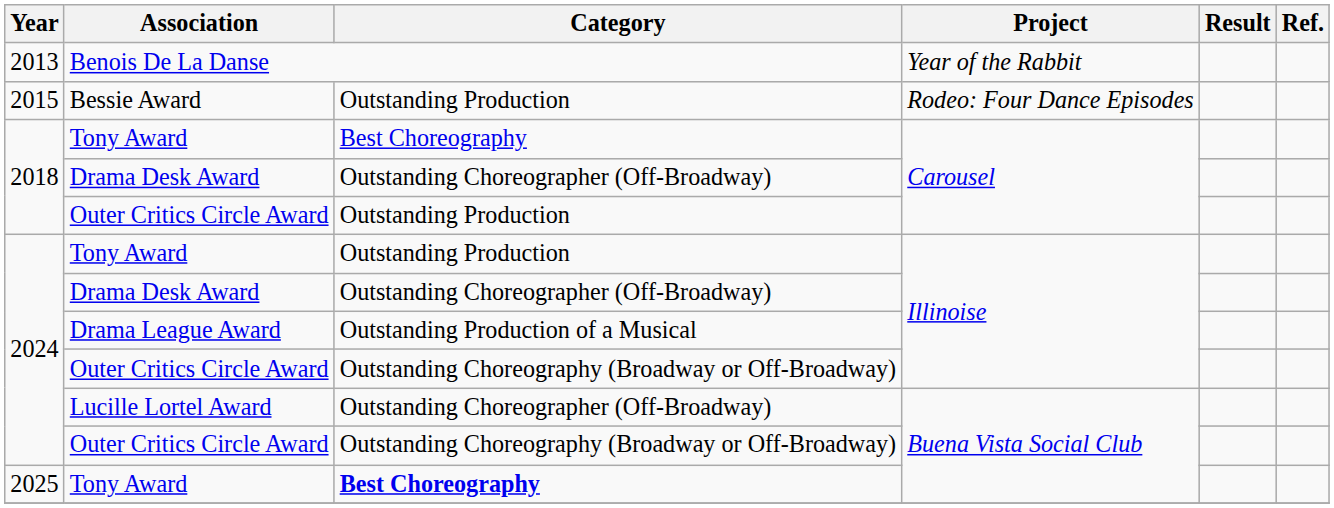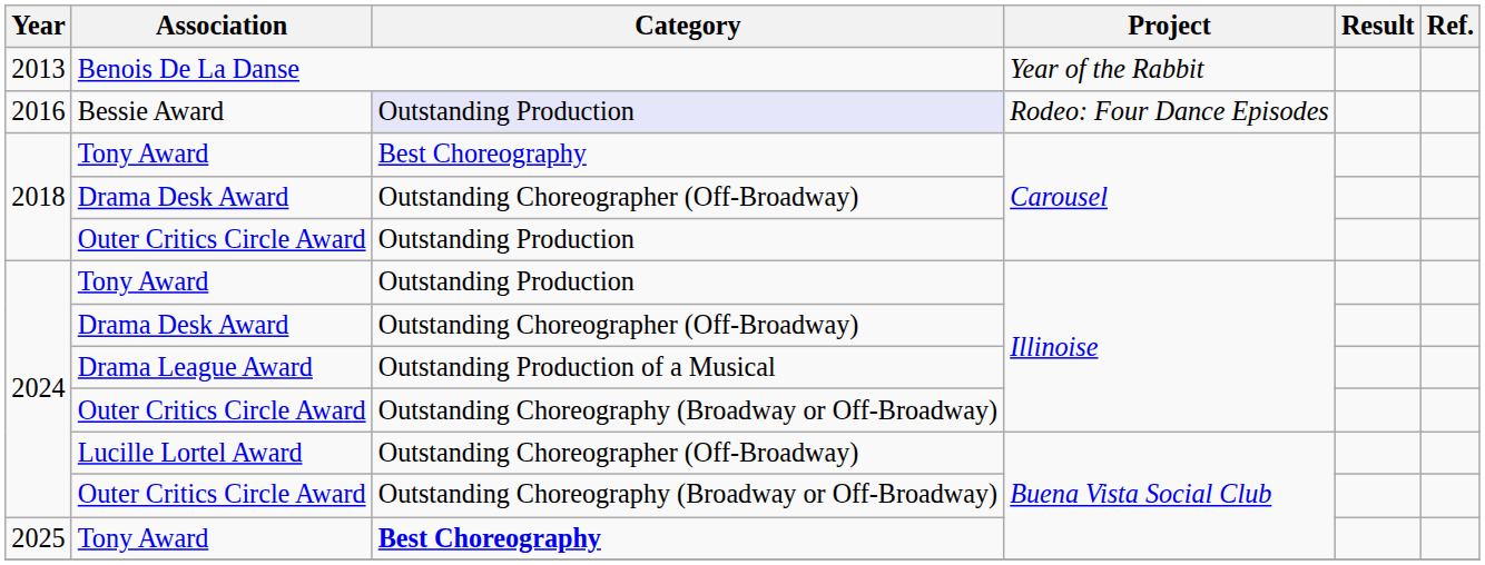 <table class="wikitable sortable">
 <tr>
 <th>Year</th>
 <th>Association</th>
 <th>Category</th>
 <th>Project</th>
 <th>Result</th>
 <th class=unsortable>Ref.</th>
 </tr>
 <tr>
 <td>2013</td>
 <td colspan=2><a href='#'>Benois De La Danse</a></td>
 <td><em>Year of the Rabbit</em></td>
 <td></td>
 <td></td>
 </tr>
 <tr>
-<td>2015</td>
+<td>2016</td>
 <td>Bessie Award</td>
-<td>Outstanding Production</td>
+<td style="background: lavender;">Outstanding Production</td>
 <td><em>Rodeo: Four Dance Episodes</em></td>
 <td></td>
 <td></td>
 </tr>
 <tr>
 <td rowspan=3>2018</td>
 <td><a href='#'>Tony Award</a></td>
 <td><a href='#'>Best Choreography</a></td>
 <td rowspan=3><em><a href='#'>Carousel</a></em></td>
 <td></td>
 <td></td>
 </tr>
 <tr>
 <td><a href='#'>Drama Desk Award</a></td>
 <td>Outstanding Choreographer (Off-Broadway)</td>
 <td></td>
 <td></td>
 </tr>
 <tr>
 <td><a href='#'>Outer Critics Circle Award</a></td>
 <td>Outstanding Production</td>
 <td></td>
 <td></td>
 </tr>
 <tr>
 <td rowspan=6>2024</td>
 <td><a href='#'>Tony Award</a></td>
 <td>Outstanding Production</td>
 <td rowspan=4><em><a href='#'>Illinoise</a></em></td>
 <td></td>
 <td></td>
 </tr>
 <tr>
 <td><a href='#'>Drama Desk Award</a></td>
 <td>Outstanding Choreographer (Off-Broadway)</td>
 <td></td>
 <td></td>
 </tr>
 <tr>
 <td><a href='#'>Drama League Award</a></td>
 <td>Outstanding Production of a Musical</td>
 <td></td>
 <td></td>
 </tr>
 <tr>
 <td><a href='#'>Outer Critics Circle Award</a></td>
 <td>Outstanding Choreography (Broadway or Off-Broadway)</td>
 <td></td>
 <td></td>
 </tr>
 <tr>
 <td><a href='#'>Lucille Lortel Award</a></td>
 <td>Outstanding Choreographer (Off-Broadway)</td>
 <td rowspan=3><em><a href='#'>Buena Vista Social Club</a></em></td>
 <td></td>
 <td></td>
 </tr>
 <tr>
 <td><a href='#'>Outer Critics Circle Award</a></td>
 <td>Outstanding Choreography (Broadway or Off-Broadway)</td>
 <td></td>
 <td></td>
 </tr>
 <tr>
 <td>2025</td>
 <td><a href='#'>Tony Award</a></td>
 <td><strong><a href='#'>Best Choreography</a></strong></td>
 <td></td>
 <td></td>
 </tr>
 <tr>
 </tr>
 </table>
